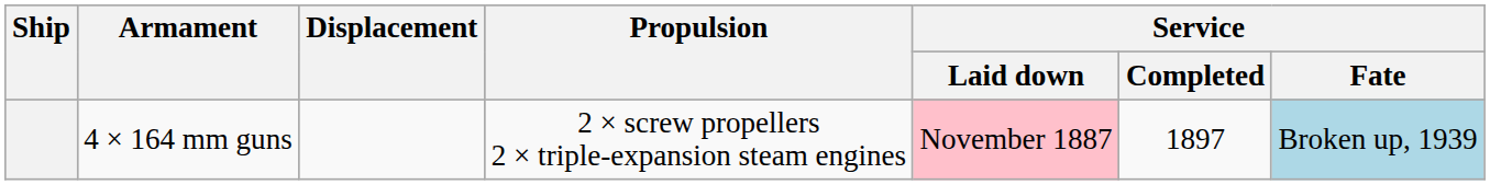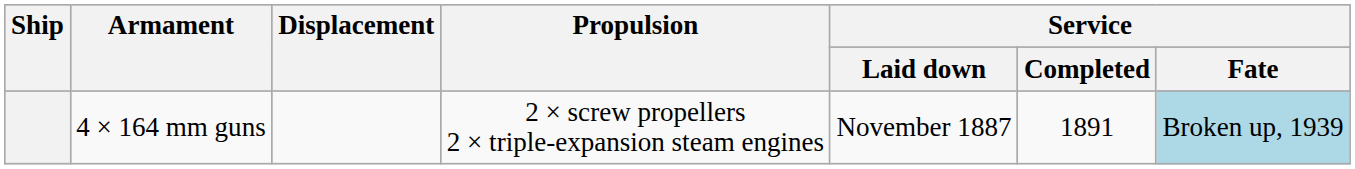 <table class="wikitable plainrowheaders" style="text-align: center;">
 <tr valign="top">
 <th scope="col" rowspan="2">Ship</th>
 <th scope="col" rowspan="2">Armament</th>
 <th scope="col" rowspan="2">Displacement</th>
 <th scope="col" rowspan="2">Propulsion</th>
 <th scope="col" colspan="3">Service</th>
 </tr>
 <tr valign="top">
 <th scope="col">Laid down</th>
 <th scope="col">Completed</th>
 <th scope="col">Fate</th>
 </tr>
 <tr valign="center">
 <th scope="row"></th>
 <td>4 × 164 mm guns</td>
 <td></td>
 <td>2 × screw propellers<br>2 × triple-expansion steam engines<br></td>
-<td style="background: pink;">November 1887</td>
-<td>1897</td>
+<td>November 1887</td>
+<td>1891</td>
 <td style="background: lightblue;">Broken up, 1939</td>
 </tr>
 </table>
